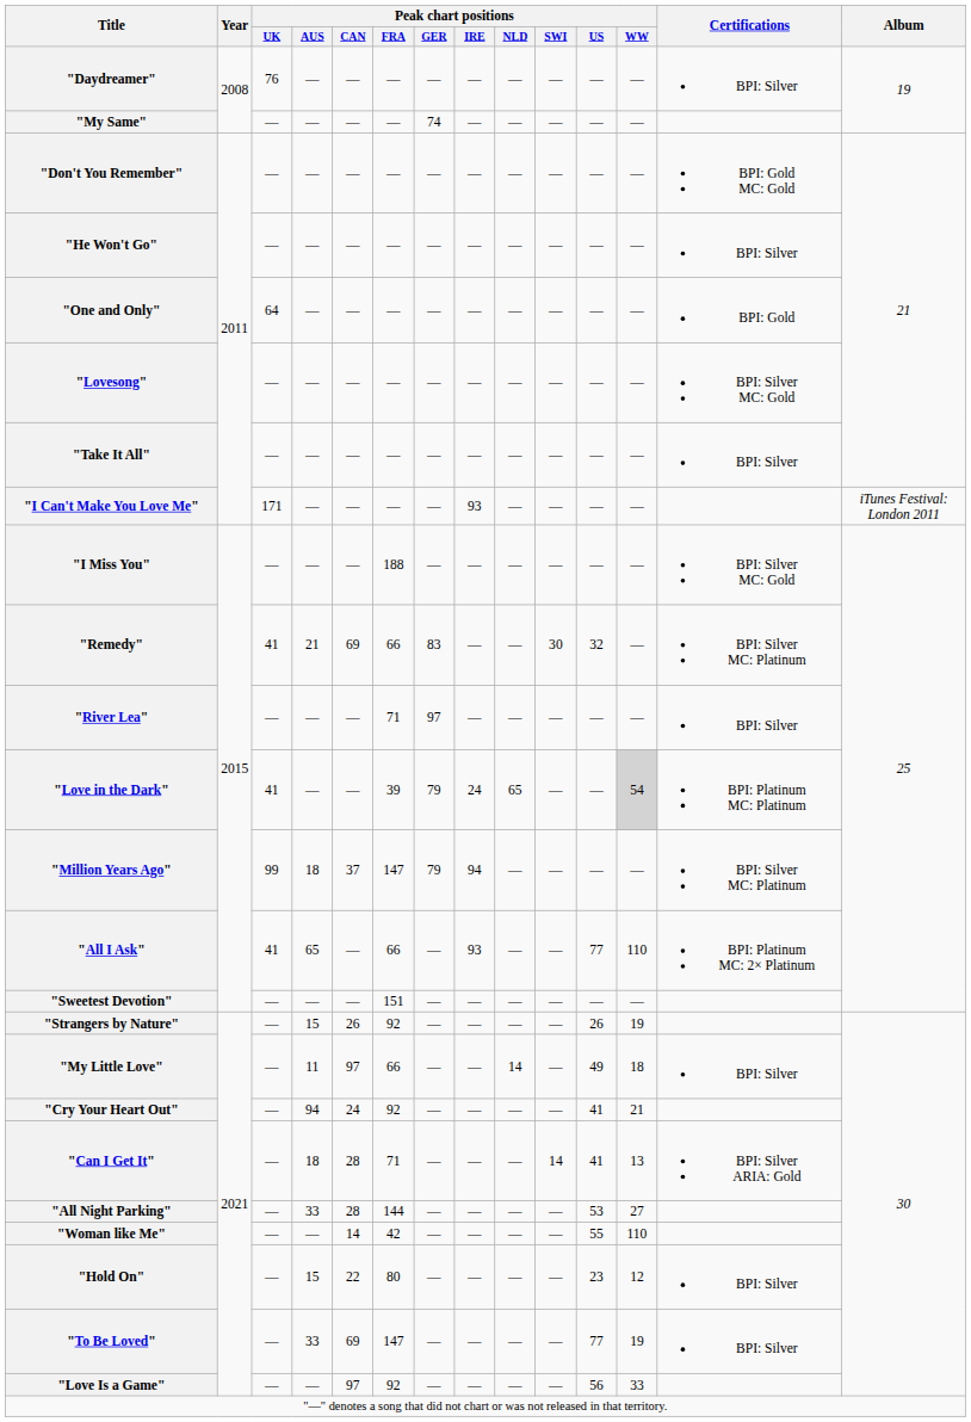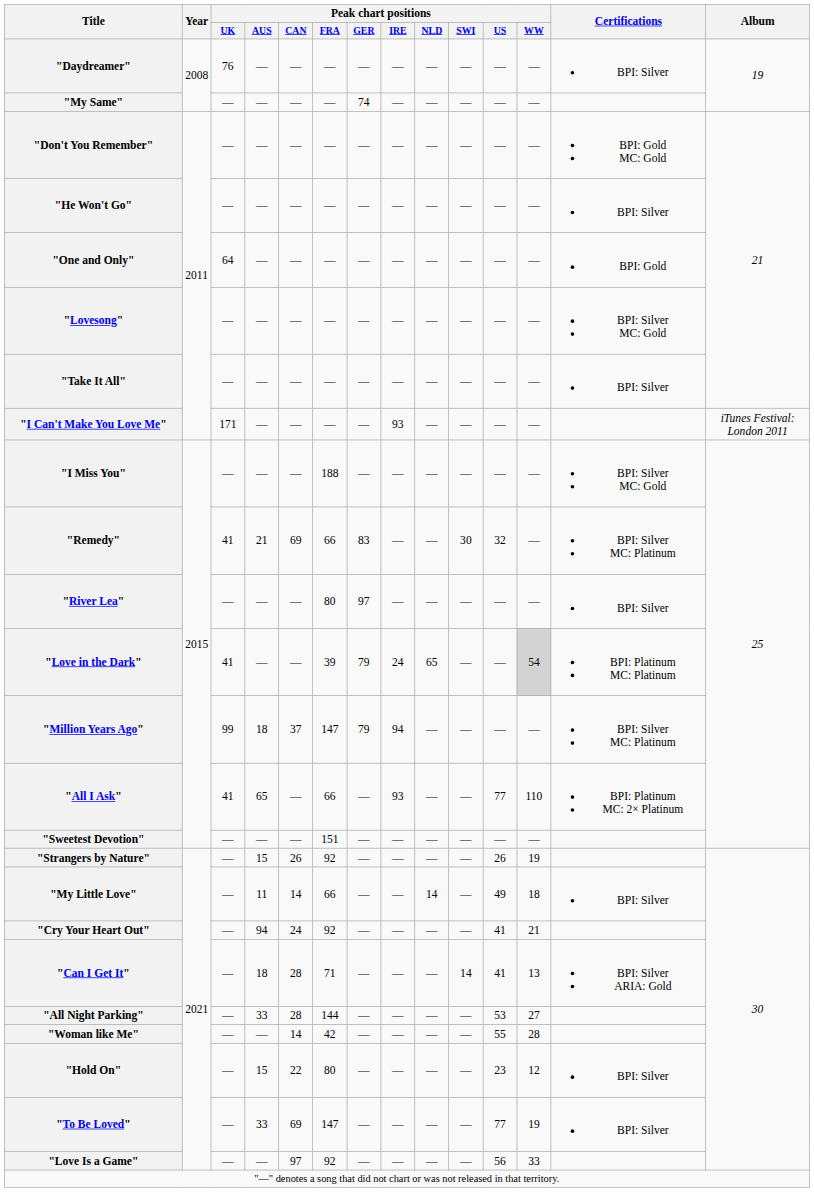 <table class="wikitable plainrowheaders" style="text-align:center;">
 <tr>
 <th scope="col" rowspan="2" style="width:15em;">Title</th>
 <th scope="col" rowspan="2">Year</th>
 <th scope="col" colspan="10">Peak chart positions</th>
 <th scope="col" rowspan="2" style="width:13em;"><a href='#'>Certifications</a></th>
 <th scope="col" rowspan="2" style="width:8.5em;">Album</th>
 </tr>
 <tr>
 <th scope="col" style="width:3em;font-size:85%;"><a href='#'>UK</a><br></th>
 <th scope="col" style="width:3em;font-size:85%;"><a href='#'>AUS</a><br></th>
 <th scope="col" style="width:3em;font-size:85%;"><a href='#'>CAN</a><br></th>
 <th scope="col" style="width:3em;font-size:85%;"><a href='#'>FRA</a><br></th>
 <th scope="col" style="width:3em;font-size:85%;"><a href='#'>GER</a><br></th>
 <th scope="col" style="width:3em;font-size:85%;"><a href='#'>IRE</a><br></th>
 <th scope="col" style="width:3em;font-size:85%;"><a href='#'>NLD</a><br></th>
 <th scope="col" style="width:3em;font-size:85%;"><a href='#'>SWI</a><br></th>
 <th scope="col" style="width:3em;font-size:85%;"><a href='#'>US</a><br></th>
 <th scope="col" style="width:3em;font-size:85%;"><a href='#'>WW</a><br></th>
 </tr>
 <tr>
 <th scope="row">"Daydreamer"</th>
 <td rowspan="2">2008</td>
 <td>76</td>
 <td>—</td>
 <td>—</td>
 <td>—</td>
 <td>—</td>
 <td>—</td>
 <td>—</td>
 <td>—</td>
 <td>—</td>
 <td>—</td>
 <td><br><ul><li>BPI: Silver</li></ul></td>
 <td rowspan="2"><em>19</em></td>
 </tr>
 <tr>
 <th scope="row">"My Same"</th>
 <td>—</td>
 <td>—</td>
 <td>—</td>
 <td>—</td>
 <td>74</td>
 <td>—</td>
 <td>—</td>
 <td>—</td>
 <td>—</td>
 <td>—</td>
 <td></td>
 </tr>
 <tr>
 <th scope="row">"Don't You Remember"</th>
 <td rowspan="6">2011</td>
 <td>—</td>
 <td>—</td>
 <td>—</td>
 <td>—</td>
 <td>—</td>
 <td>—</td>
 <td>—</td>
 <td>—</td>
 <td>—</td>
 <td>—</td>
 <td><br><ul><li>BPI: Gold</li><li>MC: Gold</li></ul></td>
 <td rowspan="5"><em>21</em></td>
 </tr>
 <tr>
 <th scope="row">"He Won't Go"</th>
 <td>—</td>
 <td>—</td>
 <td>—</td>
 <td>—</td>
 <td>—</td>
 <td>—</td>
 <td>—</td>
 <td>—</td>
 <td>—</td>
 <td>—</td>
 <td><br><ul><li>BPI: Silver</li></ul></td>
 </tr>
 <tr>
 <th scope="row">"One and Only"</th>
 <td>64</td>
 <td>—</td>
 <td>—</td>
 <td>—</td>
 <td>—</td>
 <td>—</td>
 <td>—</td>
 <td>—</td>
 <td>—</td>
 <td>—</td>
 <td><br><ul><li>BPI: Gold</li></ul></td>
 </tr>
 <tr>
 <th scope="row">"<a href='#'>Lovesong</a>"</th>
 <td>—</td>
 <td>—</td>
 <td>—</td>
 <td>—</td>
 <td>—</td>
 <td>—</td>
 <td>—</td>
 <td>—</td>
 <td>—</td>
 <td>—</td>
 <td><br><ul><li>BPI: Silver</li><li>MC: Gold</li></ul></td>
 </tr>
 <tr>
 <th scope="row">"Take It All"</th>
 <td>—</td>
 <td>—</td>
 <td>—</td>
 <td>—</td>
 <td>—</td>
 <td>—</td>
 <td>—</td>
 <td>—</td>
 <td>—</td>
 <td>—</td>
 <td><br><ul><li>BPI: Silver</li></ul></td>
 </tr>
 <tr>
 <th scope="row">"<a href='#'>I Can't Make You Love Me</a>"</th>
 <td>171</td>
 <td>—</td>
 <td>—</td>
 <td>—</td>
 <td>—</td>
 <td>93</td>
 <td>—</td>
 <td>—</td>
 <td>—</td>
 <td>—</td>
 <td></td>
 <td><em>iTunes Festival: London 2011</em></td>
 </tr>
 <tr>
 <th scope="row">"I Miss You"</th>
 <td rowspan="7">2015</td>
 <td>—</td>
 <td>—</td>
 <td>—</td>
 <td>188</td>
 <td>—</td>
 <td>—</td>
 <td>—</td>
 <td>—</td>
 <td>—</td>
 <td>—</td>
 <td><br><ul><li>BPI: Silver</li><li>MC: Gold</li></ul></td>
 <td rowspan="7"><em>25</em></td>
 </tr>
 <tr>
 <th scope="row">"Remedy"</th>
 <td>41</td>
 <td>21</td>
 <td>69</td>
 <td>66</td>
 <td>83</td>
 <td>—</td>
 <td>—</td>
 <td>30</td>
 <td>32</td>
 <td>—</td>
 <td><br><ul><li>BPI: Silver</li><li>MC: Platinum</li></ul></td>
 </tr>
 <tr>
 <th scope="row">"<a href='#'>River Lea</a>"</th>
 <td>—</td>
 <td>—</td>
 <td>—</td>
-<td>71</td>
+<td>80</td>
 <td>97</td>
 <td>—</td>
 <td>—</td>
 <td>—</td>
 <td>—</td>
 <td>—</td>
 <td><br><ul><li>BPI: Silver</li></ul></td>
 </tr>
 <tr>
 <th scope="row">"<a href='#'>Love in the Dark</a>"</th>
 <td>41</td>
 <td>—</td>
 <td>—</td>
 <td>39</td>
 <td>79</td>
 <td>24</td>
 <td>65</td>
 <td>—</td>
 <td>—</td>
 <td style="background: lightgrey;">54</td>
 <td><br><ul><li>BPI: Platinum</li><li>MC: Platinum</li></ul></td>
 </tr>
 <tr>
 <th scope="row">"<a href='#'>Million Years Ago</a>"</th>
 <td>99</td>
 <td>18</td>
 <td>37</td>
 <td>147</td>
 <td>79</td>
 <td>94</td>
 <td>—</td>
 <td>—</td>
 <td>—</td>
 <td>—</td>
 <td><br><ul><li>BPI: Silver</li><li>MC: Platinum</li></ul></td>
 </tr>
 <tr>
 <th scope="row">"<a href='#'>All I Ask</a>"</th>
 <td>41</td>
 <td>65</td>
 <td>—</td>
 <td>66</td>
 <td>—</td>
 <td>93</td>
 <td>—</td>
 <td>—</td>
 <td>77</td>
 <td>110</td>
 <td><br><ul><li>BPI: Platinum</li><li>MC: 2× Platinum</li></ul></td>
 </tr>
 <tr>
 <th scope="row">"Sweetest Devotion"</th>
 <td>—</td>
 <td>—</td>
 <td>—</td>
 <td>151</td>
 <td>—</td>
 <td>—</td>
 <td>—</td>
 <td>—</td>
 <td>—</td>
 <td>—</td>
 <td></td>
 </tr>
 <tr>
 <th scope="row">"Strangers by Nature"</th>
 <td rowspan="9">2021</td>
 <td>—</td>
 <td>15</td>
 <td>26</td>
 <td>92</td>
 <td>—</td>
 <td>—</td>
 <td>—</td>
 <td>—</td>
 <td>26</td>
 <td>19</td>
 <td></td>
 <td rowspan="9"><em>30</em></td>
 </tr>
 <tr>
 <th scope="row">"My Little Love"</th>
 <td>—</td>
 <td>11</td>
-<td>97</td>
+<td>14</td>
 <td>66</td>
 <td>—</td>
 <td>—</td>
 <td>14</td>
 <td>—</td>
 <td>49</td>
 <td>18</td>
 <td><br><ul><li>BPI: Silver</li></ul></td>
 </tr>
 <tr>
 <th scope="row">"Cry Your Heart Out"</th>
 <td>—</td>
 <td>94</td>
 <td>24</td>
 <td>92</td>
 <td>—</td>
 <td>—</td>
 <td>—</td>
 <td>—</td>
 <td>41</td>
 <td>21</td>
 <td></td>
 </tr>
 <tr>
 <th scope="row">"<a href='#'>Can I Get It</a>"</th>
 <td>—</td>
 <td>18</td>
 <td>28</td>
 <td>71</td>
 <td>—</td>
 <td>—</td>
 <td>—</td>
 <td>14</td>
 <td>41</td>
 <td>13</td>
 <td><br><ul><li>BPI: Silver</li><li>ARIA: Gold</li></ul></td>
 </tr>
 <tr>
 <th scope="row">"All Night Parking"<br></th>
 <td>—</td>
 <td>33</td>
 <td>28</td>
 <td>144</td>
 <td>—</td>
 <td>—</td>
 <td>—</td>
 <td>—</td>
 <td>53</td>
 <td>27</td>
 <td></td>
 </tr>
 <tr>
 <th scope="row">"Woman like Me"</th>
 <td>—</td>
 <td>—</td>
 <td>14</td>
 <td>42</td>
 <td>—</td>
 <td>—</td>
 <td>—</td>
 <td>—</td>
 <td>55</td>
-<td>110</td>
+<td>28</td>
 <td></td>
 </tr>
 <tr>
 <th scope="row">"Hold On"</th>
 <td>—</td>
 <td>15</td>
 <td>22</td>
 <td>80</td>
 <td>—</td>
 <td>—</td>
 <td>—</td>
 <td>—</td>
 <td>23</td>
 <td>12</td>
 <td><br><ul><li>BPI: Silver</li></ul></td>
 </tr>
 <tr>
 <th scope="row">"<a href='#'>To Be Loved</a>"</th>
 <td>—</td>
 <td>33</td>
 <td>69</td>
 <td>147</td>
 <td>—</td>
 <td>—</td>
 <td>—</td>
 <td>—</td>
 <td>77</td>
 <td>19</td>
 <td><br><ul><li>BPI: Silver</li></ul></td>
 </tr>
 <tr>
 <th scope="row">"Love Is a Game"</th>
 <td>—</td>
 <td>—</td>
 <td>97</td>
 <td>92</td>
 <td>—</td>
 <td>—</td>
 <td>—</td>
 <td>—</td>
 <td>56</td>
 <td>33</td>
 <td></td>
 </tr>
 <tr>
 <td colspan="18" style="font-size:90%">"—" denotes a song that did not chart or was not released in that territory.</td>
 </tr>
 </table>
